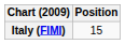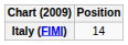 <table class="wikitable sortable plainrowheaders">
 <tr>
 <th>Chart (2009)</th>
 <th>Position</th>
 </tr>
 <tr>
 <th scope="row">Italy (<a href='#'>FIMI</a>)</th>
-<td style="text-align:center;">15</td>
+<td style="text-align:center;">14</td>
 </tr>
 </table>
